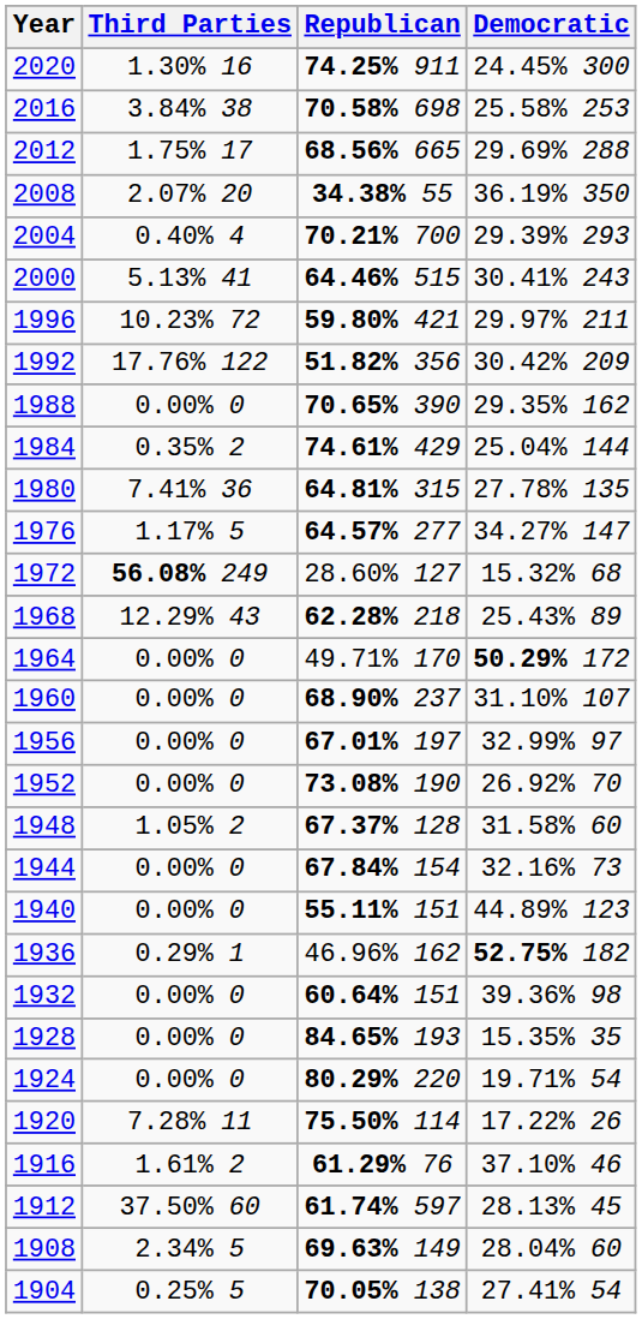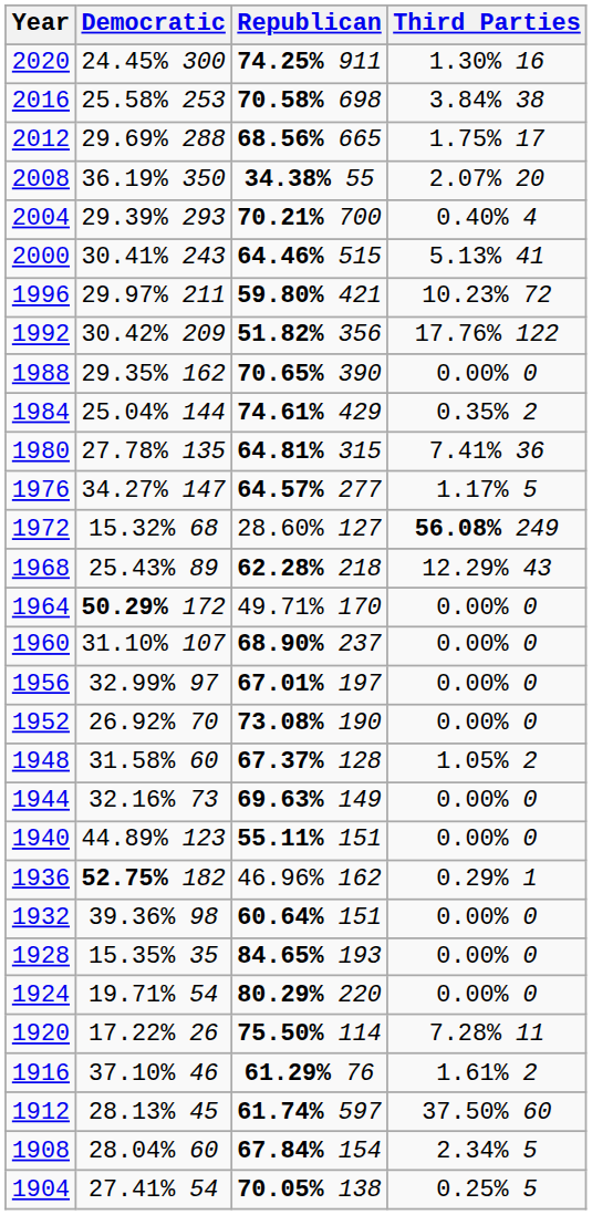 <table class="wikitable"  style="margin:1em; font-size:95%;">
 <tr style="background:lightgrey;">
 <th>Year</th>
+<th><a href='#'>Democratic</a></th>
+<th><a href='#'>Republican</a></th>
 <th><a href='#'>Third Parties</a></th>
-<th><a href='#'>Republican</a></th>
-<th><a href='#'>Democratic</a></th>
 </tr>
 <tr>
 <td align="center" ><a href='#'>2020</a></td>
+<td align="center" >24.45% <em>300</em></td>
+<td align="center" ><strong>74.25%</strong> <em>911</em></td>
 <td align="center" >1.30% <em>16</em></td>
-<td align="center" ><strong>74.25%</strong> <em>911</em></td>
-<td align="center" >24.45% <em>300</em></td>
 </tr>
 <tr>
 <td align="center" ><a href='#'>2016</a></td>
+<td align="center" >25.58% <em>253</em></td>
+<td align="center" ><strong>70.58%</strong> <em>698</em></td>
 <td align="center" >3.84% <em>38</em></td>
-<td align="center" ><strong>70.58%</strong> <em>698</em></td>
-<td align="center" >25.58% <em>253</em></td>
 </tr>
 <tr>
 <td align="center" ><a href='#'>2012</a></td>
+<td align="center" >29.69% <em>288</em></td>
+<td align="center" ><strong>68.56%</strong> <em>665</em></td>
 <td align="center" >1.75% <em>17</em></td>
-<td align="center" ><strong>68.56%</strong> <em>665</em></td>
-<td align="center" >29.69% <em>288</em></td>
 </tr>
 <tr>
 <td align="center" ><a href='#'>2008</a></td>
+<td align="center" >36.19% <em>350</em></td>
+<td align="center" ><strong>34.38%</strong> <em>55</em></td>
 <td align="center" >2.07% <em>20</em></td>
-<td align="center" ><strong>34.38%</strong> <em>55</em></td>
-<td align="center" >36.19% <em>350</em></td>
 </tr>
 <tr>
 <td align="center" ><a href='#'>2004</a></td>
+<td align="center" >29.39% <em>293</em></td>
+<td align="center" ><strong>70.21%</strong> <em>700</em></td>
 <td align="center" >0.40% <em>4</em></td>
-<td align="center" ><strong>70.21%</strong> <em>700</em></td>
-<td align="center" >29.39% <em>293</em></td>
 </tr>
 <tr>
 <td align="center" ><a href='#'>2000</a></td>
+<td align="center" >30.41% <em>243</em></td>
+<td align="center" ><strong>64.46%</strong> <em>515</em></td>
 <td align="center" >5.13% <em>41</em></td>
-<td align="center" ><strong>64.46%</strong> <em>515</em></td>
-<td align="center" >30.41% <em>243</em></td>
 </tr>
 <tr>
 <td align="center" ><a href='#'>1996</a></td>
+<td align="center" >29.97% <em>211</em></td>
+<td align="center" ><strong>59.80%</strong> <em>421</em></td>
 <td align="center" >10.23% <em>72</em></td>
-<td align="center" ><strong>59.80%</strong> <em>421</em></td>
-<td align="center" >29.97% <em>211</em></td>
 </tr>
 <tr>
 <td align="center" ><a href='#'>1992</a></td>
+<td align="center" >30.42% <em>209</em></td>
+<td align="center" ><strong>51.82%</strong> <em>356</em></td>
 <td align="center" >17.76% <em>122</em></td>
-<td align="center" ><strong>51.82%</strong> <em>356</em></td>
-<td align="center" >30.42% <em>209</em></td>
 </tr>
 <tr>
 <td align="center" ><a href='#'>1988</a></td>
+<td align="center" >29.35% <em>162</em></td>
+<td align="center" ><strong>70.65%</strong> <em>390</em></td>
 <td align="center" >0.00% <em>0</em></td>
-<td align="center" ><strong>70.65%</strong> <em>390</em></td>
-<td align="center" >29.35% <em>162</em></td>
 </tr>
 <tr>
 <td align="center" ><a href='#'>1984</a></td>
+<td align="center" >25.04% <em>144</em></td>
+<td align="center" ><strong>74.61%</strong> <em>429</em></td>
 <td align="center" >0.35% <em>2</em></td>
-<td align="center" ><strong>74.61%</strong> <em>429</em></td>
-<td align="center" >25.04% <em>144</em></td>
 </tr>
 <tr>
 <td align="center" ><a href='#'>1980</a></td>
+<td align="center" >27.78% <em>135</em></td>
+<td align="center" ><strong>64.81%</strong> <em>315</em></td>
 <td align="center" >7.41% <em>36</em></td>
-<td align="center" ><strong>64.81%</strong> <em>315</em></td>
-<td align="center" >27.78% <em>135</em></td>
 </tr>
 <tr>
 <td align="center" ><a href='#'>1976</a></td>
+<td align="center" >34.27% <em>147</em></td>
+<td align="center" ><strong>64.57%</strong> <em>277</em></td>
 <td align="center" >1.17% <em>5</em></td>
-<td align="center" ><strong>64.57%</strong> <em>277</em></td>
-<td align="center" >34.27% <em>147</em></td>
 </tr>
 <tr>
 <td align="center" ><a href='#'>1972</a></td>
+<td align="center" >15.32% <em>68</em></td>
+<td align="center" >28.60% <em>127</em></td>
 <td align="center" ><strong>56.08%</strong> <em>249</em></td>
-<td align="center" >28.60% <em>127</em></td>
-<td align="center" >15.32% <em>68</em></td>
 </tr>
 <tr>
 <td align="center" ><a href='#'>1968</a></td>
+<td align="center" >25.43% <em>89</em></td>
+<td align="center" ><strong>62.28%</strong> <em>218</em></td>
 <td align="center" >12.29% <em>43</em></td>
-<td align="center" ><strong>62.28%</strong> <em>218</em></td>
-<td align="center" >25.43% <em>89</em></td>
 </tr>
 <tr>
 <td align="center" ><a href='#'>1964</a></td>
+<td align="center" ><strong>50.29%</strong> <em>172</em></td>
+<td align="center" >49.71% <em>170</em></td>
 <td align="center" >0.00% <em>0</em></td>
-<td align="center" >49.71% <em>170</em></td>
-<td align="center" ><strong>50.29%</strong> <em>172</em></td>
 </tr>
 <tr>
 <td align="center" ><a href='#'>1960</a></td>
+<td align="center" >31.10% <em>107</em></td>
+<td align="center" ><strong>68.90%</strong> <em>237</em></td>
 <td align="center" >0.00% <em>0</em></td>
-<td align="center" ><strong>68.90%</strong> <em>237</em></td>
-<td align="center" >31.10% <em>107</em></td>
 </tr>
 <tr>
 <td align="center" ><a href='#'>1956</a></td>
+<td align="center" >32.99% <em>97</em></td>
+<td align="center" ><strong>67.01%</strong> <em>197</em></td>
 <td align="center" >0.00% <em>0</em></td>
-<td align="center" ><strong>67.01%</strong> <em>197</em></td>
-<td align="center" >32.99% <em>97</em></td>
 </tr>
 <tr>
 <td align="center" ><a href='#'>1952</a></td>
+<td align="center" >26.92% <em>70</em></td>
+<td align="center" ><strong>73.08%</strong> <em>190</em></td>
 <td align="center" >0.00% <em>0</em></td>
-<td align="center" ><strong>73.08%</strong> <em>190</em></td>
-<td align="center" >26.92% <em>70</em></td>
 </tr>
 <tr>
 <td align="center" ><a href='#'>1948</a></td>
+<td align="center" >31.58% <em>60</em></td>
+<td align="center" ><strong>67.37%</strong> <em>128</em></td>
 <td align="center" >1.05% <em>2</em></td>
-<td align="center" ><strong>67.37%</strong> <em>128</em></td>
-<td align="center" >31.58% <em>60</em></td>
 </tr>
 <tr>
 <td align="center" ><a href='#'>1944</a></td>
+<td align="center" >32.16% <em>73</em></td>
+<td align="center" ><strong>69.63%</strong> <em>149</em></td>
 <td align="center" >0.00% <em>0</em></td>
-<td align="center" ><strong>67.84%</strong> <em>154</em></td>
-<td align="center" >32.16% <em>73</em></td>
 </tr>
 <tr>
 <td align="center" ><a href='#'>1940</a></td>
+<td align="center" >44.89% <em>123</em></td>
+<td align="center" ><strong>55.11%</strong> <em>151</em></td>
 <td align="center" >0.00% <em>0</em></td>
-<td align="center" ><strong>55.11%</strong> <em>151</em></td>
-<td align="center" >44.89% <em>123</em></td>
 </tr>
 <tr>
 <td align="center" ><a href='#'>1936</a></td>
+<td align="center" ><strong>52.75%</strong> <em>182</em></td>
+<td align="center" >46.96% <em>162</em></td>
 <td align="center" >0.29% <em>1</em></td>
-<td align="center" >46.96% <em>162</em></td>
-<td align="center" ><strong>52.75%</strong> <em>182</em></td>
 </tr>
 <tr>
 <td align="center" ><a href='#'>1932</a></td>
+<td align="center" >39.36% <em>98</em></td>
+<td align="center" ><strong>60.64%</strong> <em>151</em></td>
 <td align="center" >0.00% <em>0</em></td>
-<td align="center" ><strong>60.64%</strong> <em>151</em></td>
-<td align="center" >39.36% <em>98</em></td>
 </tr>
 <tr>
 <td align="center" ><a href='#'>1928</a></td>
+<td align="center" >15.35% <em>35</em></td>
+<td align="center" ><strong>84.65%</strong> <em>193</em></td>
 <td align="center" >0.00% <em>0</em></td>
-<td align="center" ><strong>84.65%</strong> <em>193</em></td>
-<td align="center" >15.35% <em>35</em></td>
 </tr>
 <tr>
 <td align="center" ><a href='#'>1924</a></td>
+<td align="center" >19.71% <em>54</em></td>
+<td align="center" ><strong>80.29%</strong> <em>220</em></td>
 <td align="center" >0.00% <em>0</em></td>
-<td align="center" ><strong>80.29%</strong> <em>220</em></td>
-<td align="center" >19.71% <em>54</em></td>
 </tr>
 <tr>
 <td align="center" ><a href='#'>1920</a></td>
+<td align="center" >17.22% <em>26</em></td>
+<td align="center" ><strong>75.50%</strong> <em>114</em></td>
 <td align="center" >7.28% <em>11</em></td>
-<td align="center" ><strong>75.50%</strong> <em>114</em></td>
-<td align="center" >17.22% <em>26</em></td>
 </tr>
 <tr>
 <td align="center" ><a href='#'>1916</a></td>
+<td align="center" >37.10% <em>46</em></td>
+<td align="center" ><strong>61.29%</strong> <em>76</em></td>
 <td align="center" >1.61% <em>2</em></td>
-<td align="center" ><strong>61.29%</strong> <em>76</em></td>
-<td align="center" >37.10% <em>46</em></td>
 </tr>
 <tr>
 <td align="center" ><a href='#'>1912</a></td>
+<td align="center" >28.13% <em>45</em></td>
+<td align="center" ><strong>61.74%</strong> <em>597</em></td>
 <td align="center" >37.50% <em>60</em></td>
-<td align="center" ><strong>61.74%</strong> <em>597</em></td>
-<td align="center" >28.13% <em>45</em></td>
 </tr>
 <tr>
 <td align="center" ><a href='#'>1908</a></td>
+<td align="center" >28.04% <em>60</em></td>
+<td align="center" ><strong>67.84%</strong> <em>154</em></td>
 <td align="center" >2.34% <em>5</em></td>
-<td align="center" ><strong>69.63%</strong> <em>149</em></td>
-<td align="center" >28.04% <em>60</em></td>
 </tr>
 <tr>
 <td align="center" ><a href='#'>1904</a></td>
+<td align="center" >27.41% <em>54</em></td>
+<td align="center" ><strong>70.05%</strong> <em>138</em></td>
 <td align="center" >0.25% <em>5</em></td>
-<td align="center" ><strong>70.05%</strong> <em>138</em></td>
-<td align="center" >27.41% <em>54</em></td>
 </tr>
 </table>
